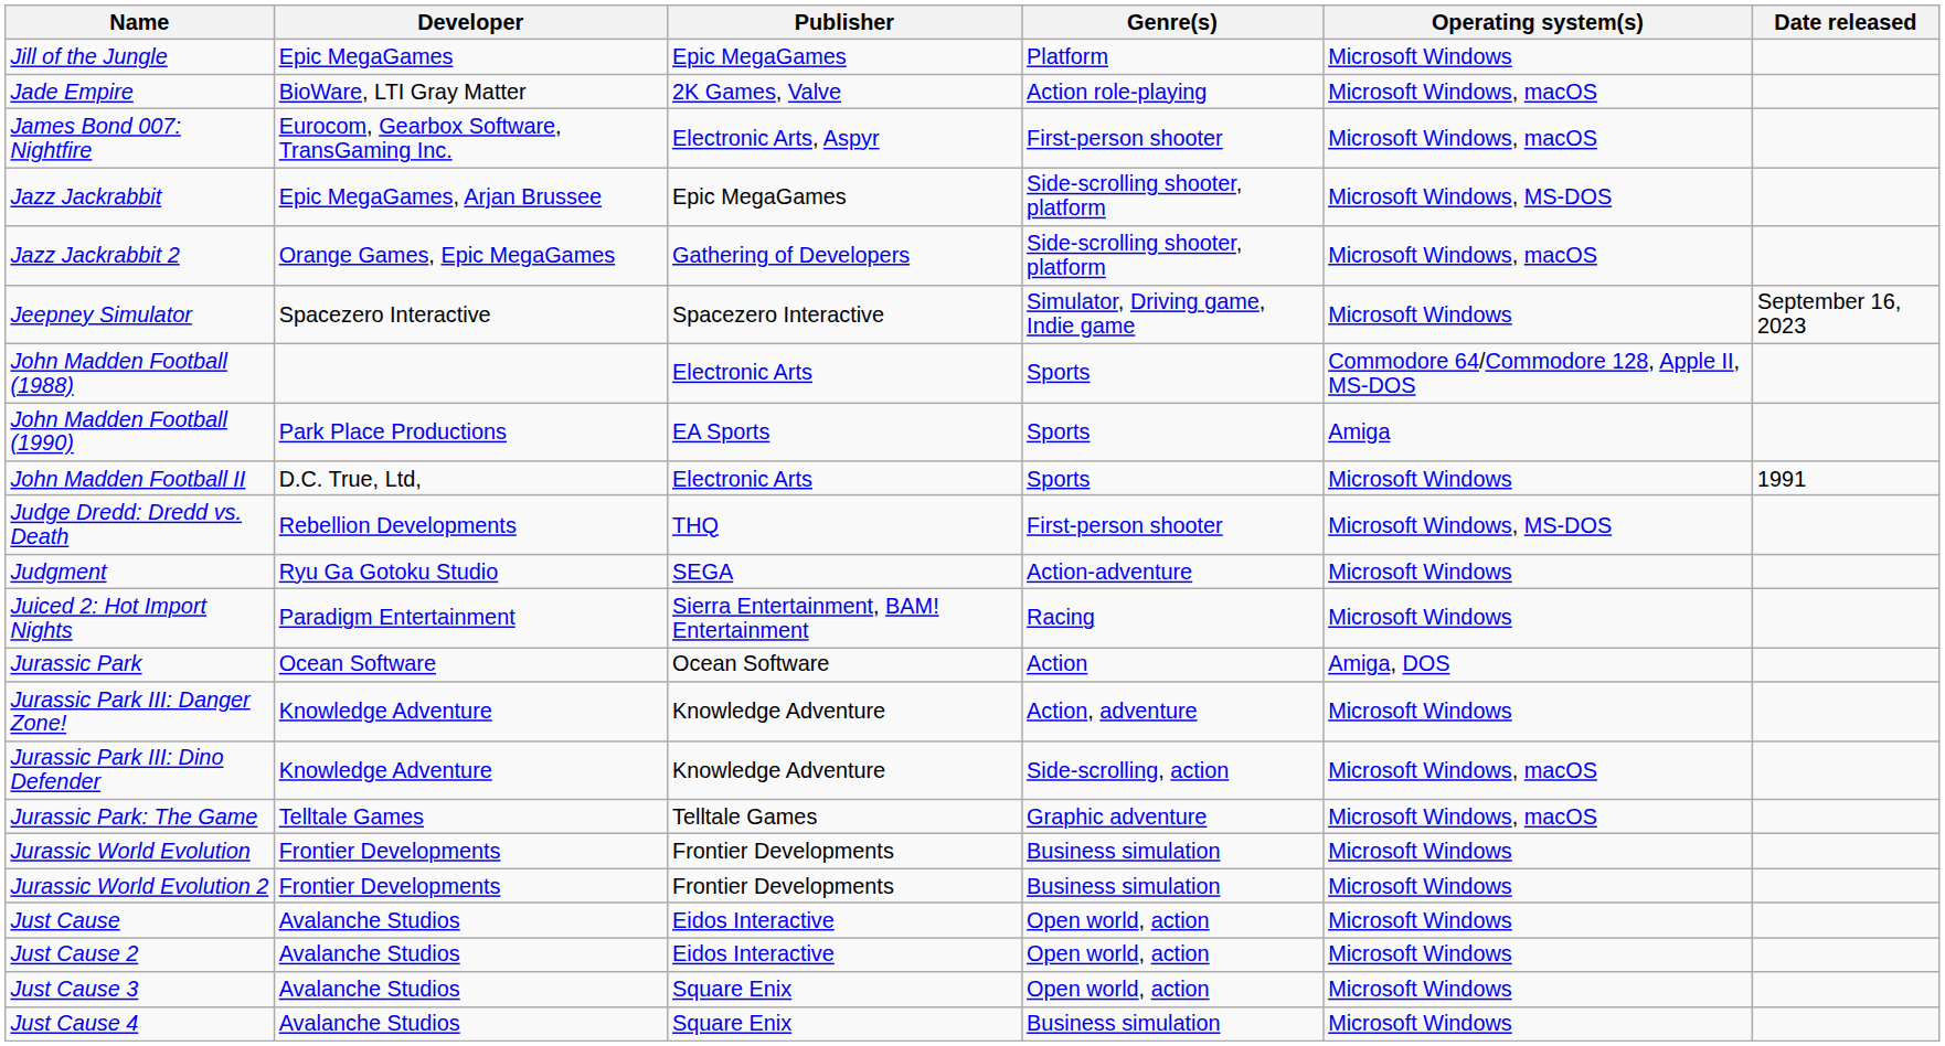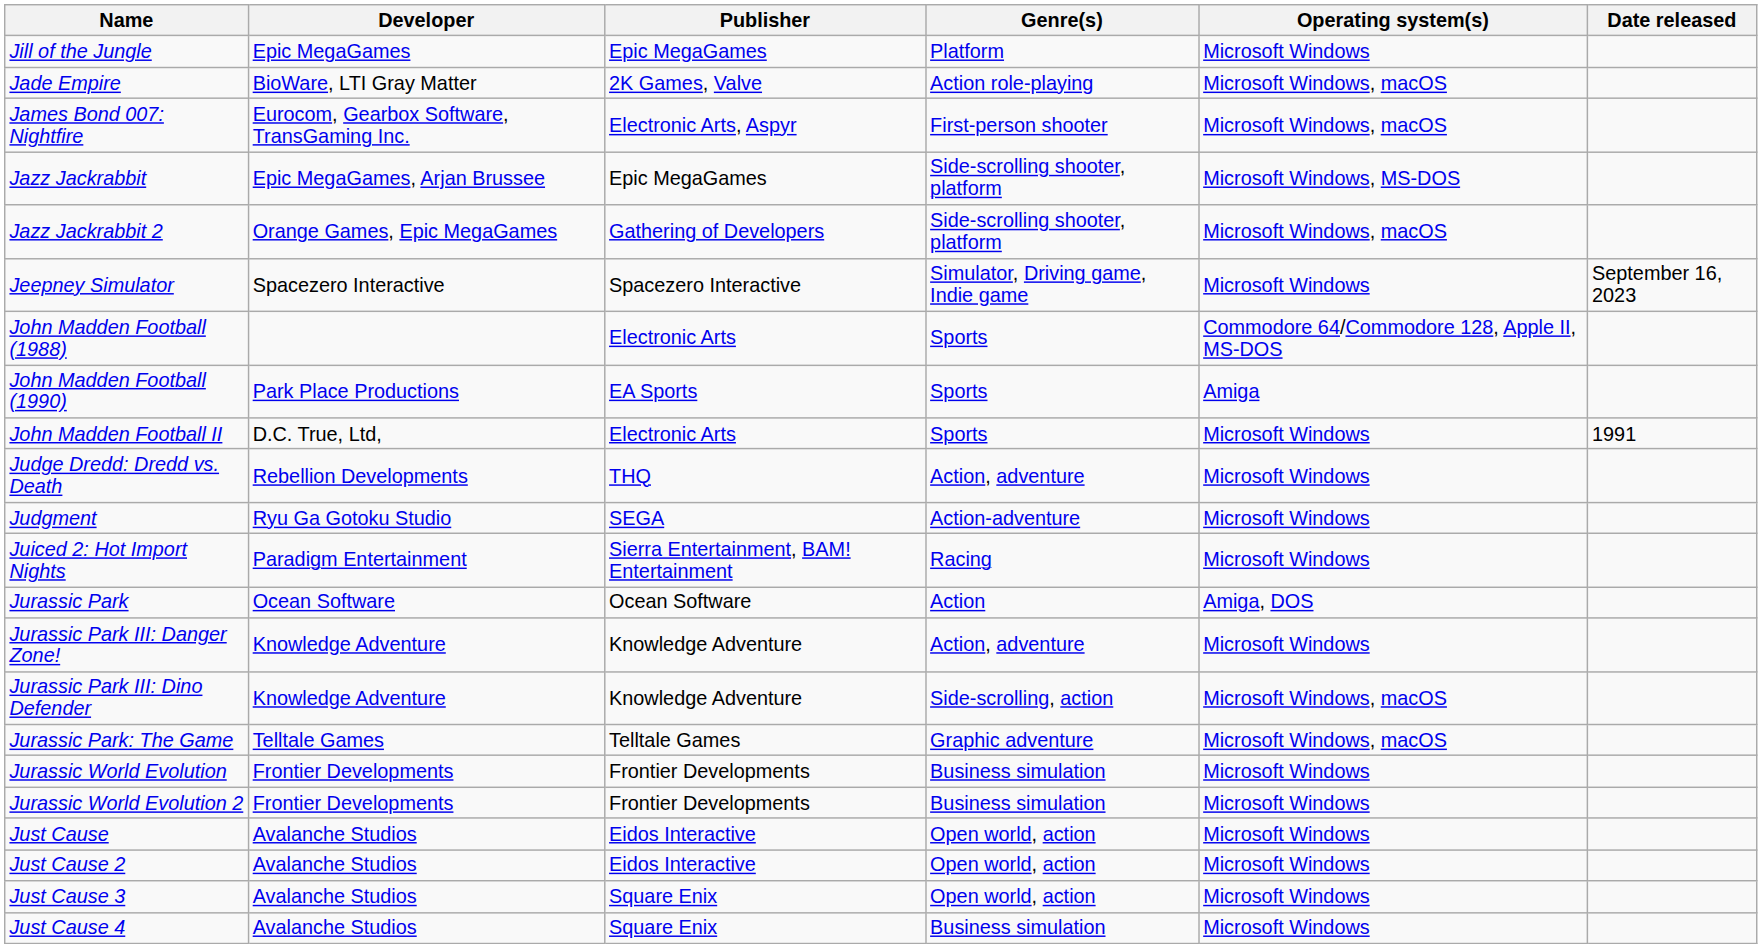 <table class="wikitable sortable" style="font-size:85%; width:95%">
 <tr>
 <th>Name</th>
 <th>Developer</th>
 <th>Publisher</th>
 <th>Genre(s)</th>
 <th>Operating system(s)</th>
 <th>Date released</th>
 </tr>
 <tr>
 <td><em><a href='#'>Jill of the Jungle</a></em></td>
 <td><a href='#'>Epic MegaGames</a></td>
 <td><a href='#'>Epic MegaGames</a></td>
 <td><a href='#'>Platform</a></td>
 <td><a href='#'>Microsoft Windows</a></td>
 <td></td>
 </tr>
 <tr>
 <td><em><a href='#'>Jade Empire</a></em></td>
 <td><a href='#'>BioWare</a>, LTI Gray Matter</td>
 <td><a href='#'>2K Games</a>, <a href='#'>Valve</a></td>
 <td><a href='#'>Action role-playing</a></td>
 <td><a href='#'>Microsoft Windows</a>, <a href='#'>macOS</a></td>
 <td></td>
 </tr>
 <tr>
 <td><em><a href='#'>James Bond 007: Nightfire</a></em></td>
 <td><a href='#'>Eurocom</a>, <a href='#'>Gearbox Software</a>, <a href='#'>TransGaming Inc.</a></td>
 <td><a href='#'>Electronic Arts</a>, <a href='#'>Aspyr</a></td>
 <td><a href='#'>First-person shooter</a></td>
 <td><a href='#'>Microsoft Windows</a>, <a href='#'>macOS</a></td>
 <td></td>
 </tr>
 <tr>
 <td><em><a href='#'>Jazz Jackrabbit</a></em></td>
 <td><a href='#'>Epic MegaGames</a>, <a href='#'>Arjan Brussee</a></td>
 <td>Epic MegaGames</td>
 <td><a href='#'>Side-scrolling shooter</a>, <a href='#'>platform</a></td>
 <td><a href='#'>Microsoft Windows</a>, <a href='#'>MS-DOS</a></td>
 <td></td>
 </tr>
 <tr>
 <td><em><a href='#'>Jazz Jackrabbit 2</a></em></td>
 <td><a href='#'>Orange Games</a>, <a href='#'>Epic MegaGames</a></td>
 <td><a href='#'>Gathering of Developers</a></td>
 <td><a href='#'>Side-scrolling shooter</a>, <a href='#'>platform</a></td>
 <td><a href='#'>Microsoft Windows</a>, <a href='#'>macOS</a></td>
 <td></td>
 </tr>
 <tr>
 <td><em><a href='#'>Jeepney Simulator</a></em></td>
 <td>Spacezero Interactive</td>
 <td>Spacezero Interactive</td>
 <td><a href='#'>Simulator</a>, <a href='#'>Driving game</a>, <a href='#'>Indie game</a></td>
 <td><a href='#'>Microsoft Windows</a></td>
 <td>September 16, 2023</td>
 </tr>
 <tr>
 <td><em><a href='#'>John Madden Football (1988)</a></em></td>
 <td></td>
 <td><a href='#'>Electronic Arts</a></td>
 <td><a href='#'>Sports</a></td>
 <td><a href='#'>Commodore 64</a>/<a href='#'>Commodore 128</a>, <a href='#'>Apple II</a>, <a href='#'>MS-DOS</a></td>
 <td></td>
 </tr>
 <tr>
 <td><em><a href='#'>John Madden Football (1990)</a></em></td>
 <td><a href='#'>Park Place Productions</a></td>
 <td><a href='#'>EA Sports</a></td>
 <td><a href='#'>Sports</a></td>
 <td><a href='#'>Amiga</a></td>
 <td></td>
 </tr>
 <tr>
 <td><em><a href='#'>John Madden Football II</a></em></td>
 <td>D.C. True, Ltd,</td>
 <td><a href='#'>Electronic Arts</a></td>
 <td><a href='#'>Sports</a></td>
 <td><a href='#'>Microsoft Windows</a></td>
 <td>1991</td>
 </tr>
 <tr>
 <td><em><a href='#'>Judge Dredd: Dredd vs. Death</a></em></td>
 <td><a href='#'>Rebellion Developments</a></td>
 <td><a href='#'>THQ</a></td>
-<td><a href='#'>First-person shooter</a></td>
-<td><a href='#'>Microsoft Windows</a>, <a href='#'>MS-DOS</a></td>
+<td><a href='#'>Action</a>, <a href='#'>adventure</a></td>
+<td><a href='#'>Microsoft Windows</a></td>
 <td></td>
 </tr>
 <tr>
 <td><em><a href='#'>Judgment</a></em></td>
 <td><a href='#'>Ryu Ga Gotoku Studio</a></td>
 <td><a href='#'>SEGA</a></td>
 <td><a href='#'>Action-adventure</a></td>
 <td><a href='#'>Microsoft Windows</a></td>
 <td></td>
 </tr>
 <tr>
 <td><em><a href='#'>Juiced 2: Hot Import Nights</a></em></td>
 <td><a href='#'>Paradigm Entertainment</a></td>
 <td><a href='#'>Sierra Entertainment</a>, <a href='#'>BAM! Entertainment</a></td>
 <td><a href='#'>Racing</a></td>
 <td><a href='#'>Microsoft Windows</a></td>
 <td></td>
 </tr>
 <tr>
 <td><em><a href='#'>Jurassic Park</a></em></td>
 <td><a href='#'>Ocean Software</a></td>
 <td>Ocean Software</td>
 <td><a href='#'>Action</a></td>
 <td><a href='#'>Amiga</a>, <a href='#'>DOS</a></td>
 <td></td>
 </tr>
 <tr>
 <td><em><a href='#'>Jurassic Park III: Danger Zone!</a></em></td>
 <td><a href='#'>Knowledge Adventure</a></td>
 <td>Knowledge Adventure</td>
 <td><a href='#'>Action</a>, <a href='#'>adventure</a></td>
 <td><a href='#'>Microsoft Windows</a></td>
 <td></td>
 </tr>
 <tr>
 <td><em><a href='#'>Jurassic Park III: Dino Defender</a></em></td>
 <td><a href='#'>Knowledge Adventure</a></td>
 <td>Knowledge Adventure</td>
 <td><a href='#'>Side-scrolling</a>, <a href='#'>action</a></td>
 <td><a href='#'>Microsoft Windows</a>, <a href='#'>macOS</a></td>
 <td></td>
 </tr>
 <tr>
 <td><em><a href='#'>Jurassic Park: The Game</a></em></td>
 <td><a href='#'>Telltale Games</a></td>
 <td>Telltale Games</td>
 <td><a href='#'>Graphic adventure</a></td>
 <td><a href='#'>Microsoft Windows</a>, <a href='#'>macOS</a></td>
 <td></td>
 </tr>
 <tr>
 <td><em><a href='#'>Jurassic World Evolution</a></em></td>
 <td><a href='#'>Frontier Developments</a></td>
 <td>Frontier Developments</td>
 <td><a href='#'>Business simulation</a></td>
 <td><a href='#'>Microsoft Windows</a></td>
 <td></td>
 </tr>
 <tr>
 <td><em><a href='#'>Jurassic World Evolution 2</a></em></td>
 <td><a href='#'>Frontier Developments</a></td>
 <td>Frontier Developments</td>
 <td><a href='#'>Business simulation</a></td>
 <td><a href='#'>Microsoft Windows</a></td>
 <td></td>
 </tr>
 <tr>
 <td><em><a href='#'>Just Cause</a></em></td>
 <td><a href='#'>Avalanche Studios</a></td>
 <td><a href='#'>Eidos Interactive</a></td>
 <td><a href='#'>Open world</a>, <a href='#'>action</a></td>
 <td><a href='#'>Microsoft Windows</a></td>
 <td></td>
 </tr>
 <tr>
 <td><em><a href='#'>Just Cause 2</a></em></td>
 <td><a href='#'>Avalanche Studios</a></td>
 <td><a href='#'>Eidos Interactive</a></td>
 <td><a href='#'>Open world</a>, <a href='#'>action</a></td>
 <td><a href='#'>Microsoft Windows</a></td>
 <td></td>
 </tr>
 <tr>
 <td><em><a href='#'>Just Cause 3</a></em></td>
 <td><a href='#'>Avalanche Studios</a></td>
 <td><a href='#'>Square Enix</a></td>
 <td><a href='#'>Open world</a>, <a href='#'>action</a></td>
 <td><a href='#'>Microsoft Windows</a></td>
 <td></td>
 </tr>
 <tr>
 <td><em><a href='#'>Just Cause 4</a></em></td>
 <td><a href='#'>Avalanche Studios</a></td>
 <td><a href='#'>Square Enix</a></td>
 <td><a href='#'>Business simulation</a></td>
 <td><a href='#'>Microsoft Windows</a></td>
 <td></td>
 </tr>
 </table>
